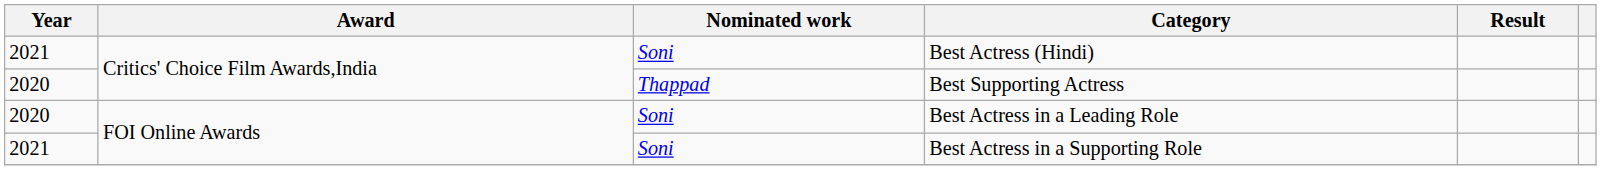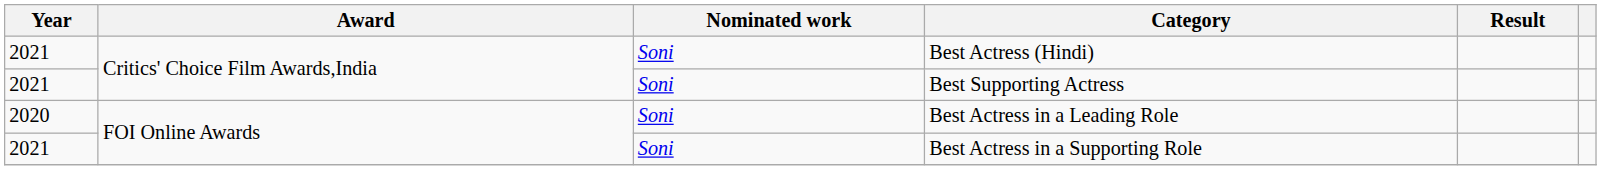 <table class="wikitable sortable" width=100%>
 <tr>
 <th>Year</th>
 <th>Award</th>
 <th>Nominated work</th>
 <th>Category</th>
 <th>Result</th>
 <th></th>
 </tr>
 <tr>
 <td>2021</td>
 <td rowspan="2">Critics' Choice Film Awards,India</td>
 <td><em><a href='#'>Soni</a></em></td>
 <td>Best Actress (Hindi)</td>
 <td></td>
 <td></td>
 </tr>
 <tr>
-<td>2020</td>
-<td><em><a href='#'>Thappad</a></em></td>
+<td>2021</td>
+<td><em><a href='#'>Soni</a></em></td>
 <td>Best Supporting Actress</td>
 <td></td>
 <td></td>
 </tr>
 <tr>
 <td>2020</td>
 <td rowspan="2">FOI Online Awards</td>
 <td><em><a href='#'>Soni</a></em></td>
 <td>Best Actress in a Leading Role</td>
 <td></td>
 <td></td>
 </tr>
 <tr>
 <td>2021</td>
 <td><em><a href='#'>Soni</a></em></td>
 <td>Best Actress in a Supporting Role</td>
 <td></td>
 <td></td>
 </tr>
 <tr>
 </tr>
 </table>
